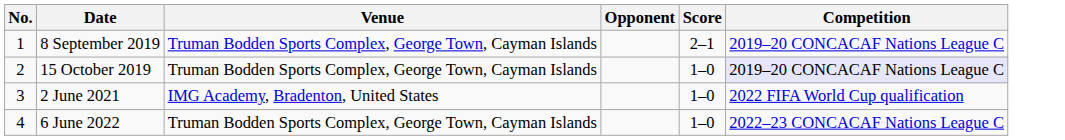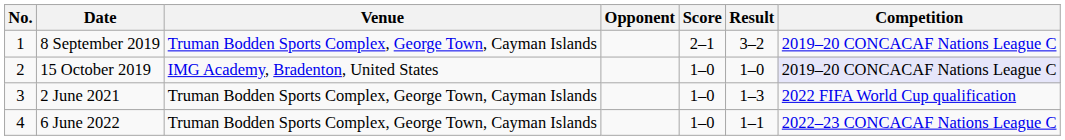 <table class="wikitable sortable">
 <tr>
 <th scope="col">No.</th>
 <th scope="col">Date</th>
 <th scope="col">Venue</th>
 <th scope="col">Opponent</th>
 <th scope="col">Score</th>
+<th scope="col">Result</th>
 <th scope="col">Competition</th>
 </tr>
 <tr>
 <td align="center">1</td>
 <td>8 September 2019</td>
 <td><a href='#'>Truman Bodden Sports Complex</a>, <a href='#'>George Town</a>, Cayman Islands</td>
 <td></td>
 <td align="center">2–1</td>
+<td align="center">3–2</td>
 <td><a href='#'>2019–20 CONCACAF Nations League C</a></td>
 </tr>
 <tr>
 <td align="center">2</td>
 <td>15 October 2019</td>
-<td>Truman Bodden Sports Complex, George Town, Cayman Islands</td>
+<td><a href='#'>IMG Academy</a>, <a href='#'>Bradenton</a>, United States</td>
 <td></td>
+<td align="center">1–0</td>
 <td align="center">1–0</td>
 <td style="background: lavender;">2019–20 CONCACAF Nations League C</td>
 </tr>
 <tr>
 <td align="center">3</td>
 <td>2 June 2021</td>
-<td><a href='#'>IMG Academy</a>, <a href='#'>Bradenton</a>, United States</td>
+<td>Truman Bodden Sports Complex, George Town, Cayman Islands</td>
 <td></td>
 <td align="center">1–0</td>
+<td align="center">1–3</td>
 <td><a href='#'>2022 FIFA World Cup qualification</a></td>
 </tr>
 <tr>
 <td align="center">4</td>
 <td>6 June 2022</td>
 <td>Truman Bodden Sports Complex, George Town, Cayman Islands</td>
 <td></td>
 <td align="center">1–0</td>
+<td align="center">1–1</td>
 <td><a href='#'>2022–23 CONCACAF Nations League C</a></td>
 </tr>
 </table>
